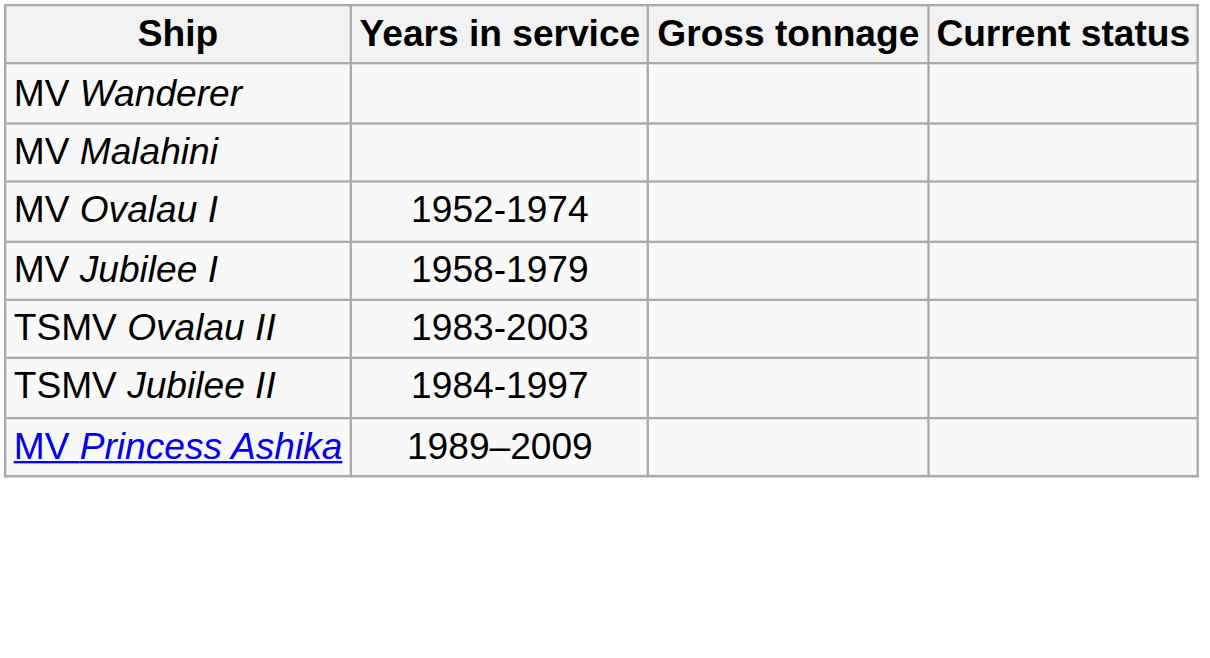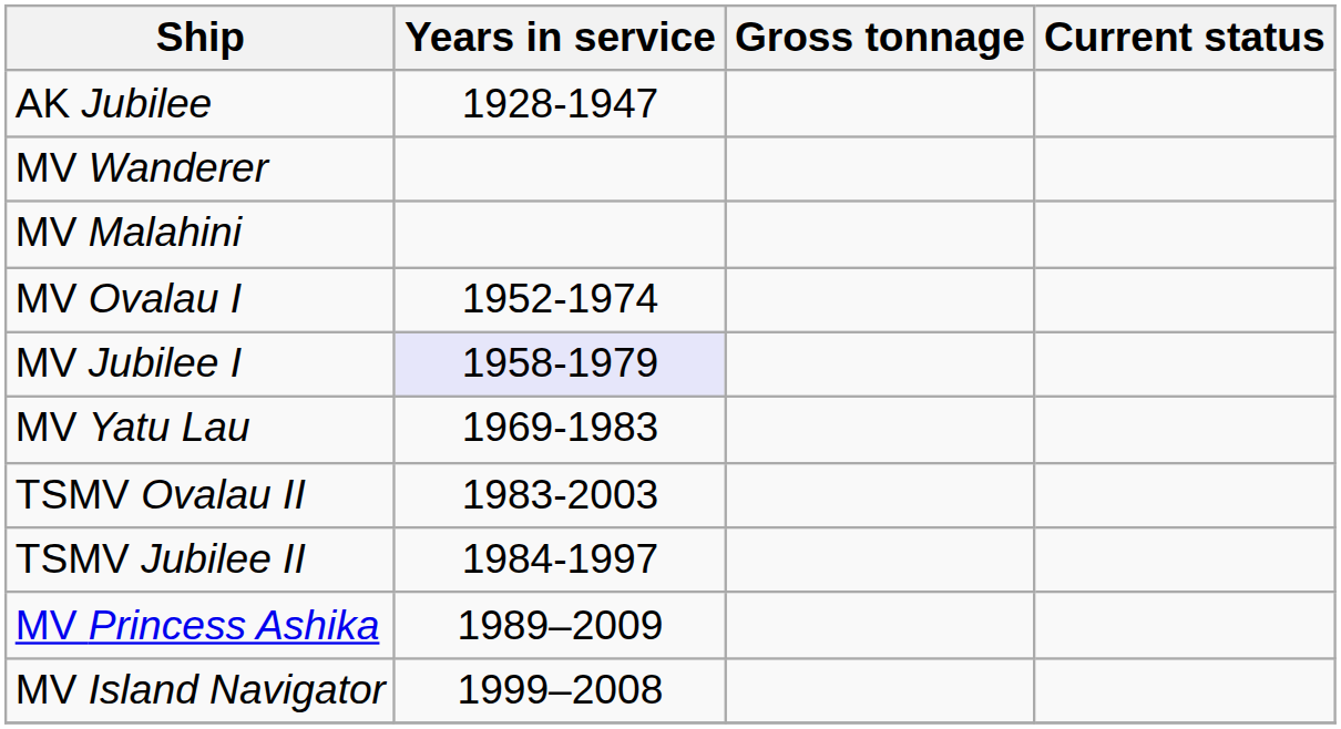 <table class="wikitable">
 <tr>
 <th>Ship</th>
 <th>Years in service</th>
 <th>Gross tonnage</th>
 <th>Current status</th>
+</tr>
+<tr>
+<td>AK <em>Jubilee</em></td>
+<td align="Center">1928-1947</td>
+<td align="Center"></td>
+<td></td>
 </tr>
 <tr>
 <td>MV <em>Wanderer</em></td>
 <td align="Center"></td>
 <td align="Center"></td>
 <td></td>
 </tr>
 <tr>
 <td>MV <em>Malahini</em></td>
 <td align="Center"></td>
 <td align="Center"></td>
 <td></td>
 </tr>
 <tr>
 <td>MV <em>Ovalau I</em></td>
 <td align="Center">1952-1974</td>
 <td align="Center"></td>
 <td></td>
 </tr>
 <tr>
 <td>MV <em>Jubilee I</em></td>
-<td align="Center">1958-1979</td>
+<td align="Center" style="background: lavender;">1958-1979</td>
+<td align="Center"></td>
+<td></td>
+</tr>
+<tr>
+<td>MV <em>Yatu Lau</em></td>
+<td align="Center">1969-1983</td>
 <td align="Center"></td>
 <td></td>
 </tr>
 <tr>
 <td>TSMV <em>Ovalau II</em></td>
 <td align="Center">1983-2003</td>
 <td align="Center"></td>
 <td></td>
 </tr>
 <tr>
 <td>TSMV <em>Jubilee II</em></td>
 <td align="Center">1984-1997</td>
 <td align="Center"></td>
 <td></td>
 </tr>
 <tr>
 <td><a href='#'>MV <em>Princess Ashika</em></a></td>
 <td align="Center">1989–2009</td>
 <td align="Center"></td>
 <td></td>
 </tr>
 <tr>
+<td>MV <em>Island Navigator</em></td>
+<td align="Center">1999–2008</td>
+<td align="Center"></td>
+<td></td>
+</tr>
+<tr>
 </tr>
 </table>
